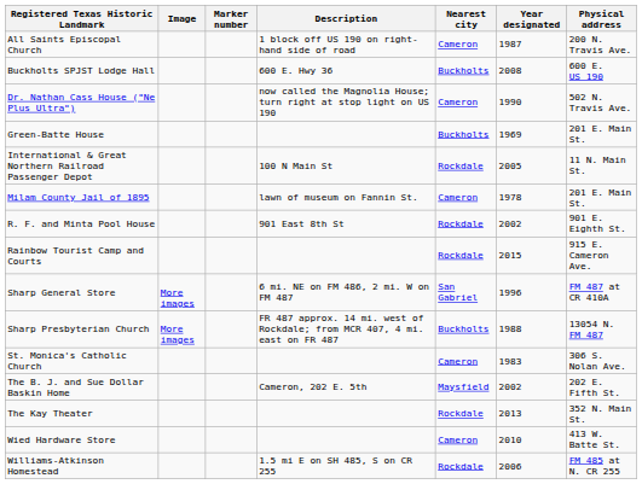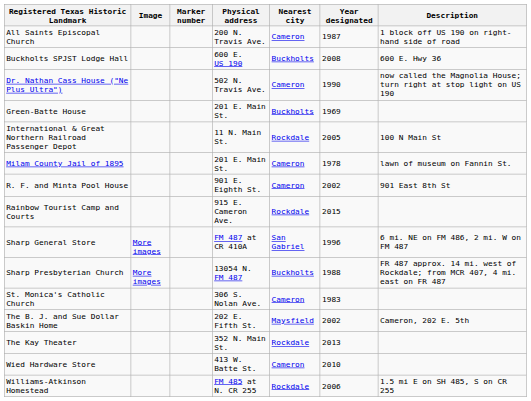 <table class="wikitable sortable">
 <tr>
 <th>Registered Texas Historic Landmark</th>
 <th>Image</th>
 <th>Marker number</th>
-<th>Description</th>
+<th>Physical address</th>
 <th>Nearest city</th>
 <th>Year designated</th>
-<th>Physical address</th>
+<th>Description</th>
 </tr>
 <tr>
 <td>All Saints Episcopal Church</td>
 <td></td>
 <td></td>
-<td>1 block off US 190 on right-hand side of road</td>
+<td>200 N. Travis Ave.<br></td>
 <td><a href='#'>Cameron</a></td>
 <td>1987</td>
-<td>200 N. Travis Ave.<br></td>
+<td>1 block off US 190 on right-hand side of road</td>
 </tr>
 <tr>
 <td>Buckholts SPJST Lodge Hall</td>
 <td></td>
 <td></td>
-<td>600 E. Hwy 36</td>
+<td>600 E. <a href='#'>US 190</a><br></td>
 <td><a href='#'>Buckholts</a></td>
 <td>2008</td>
-<td>600 E. <a href='#'>US 190</a><br></td>
+<td>600 E. Hwy 36</td>
 </tr>
 <tr>
 <td><a href='#'>Dr. Nathan Cass House ("Ne Plus Ultra")</a></td>
 <td></td>
 <td></td>
-<td>now called the Magnolia House; turn right at stop light on US 190</td>
+<td>502 N. Travis Ave.<br></td>
 <td><a href='#'>Cameron</a></td>
 <td>1990</td>
-<td>502 N. Travis Ave.<br></td>
+<td>now called the Magnolia House; turn right at stop light on US 190</td>
 </tr>
 <tr>
 <td>Green-Batte House</td>
 <td></td>
 <td></td>
-<td></td>
+<td>201 E. Main St. <br></td>
 <td><a href='#'>Buckholts</a></td>
 <td>1969</td>
-<td>201 E. Main St. <br></td>
+<td></td>
 </tr>
 <tr>
 <td>International & Great Northern Railroad Passenger Depot</td>
 <td></td>
 <td></td>
-<td>100 N Main St</td>
+<td>11 N. Main St.<br></td>
 <td><a href='#'>Rockdale</a></td>
 <td>2005</td>
-<td>11 N. Main St.<br></td>
+<td>100 N Main St</td>
 </tr>
 <tr>
 <td><a href='#'>Milam County Jail of 1895</a></td>
 <td></td>
 <td></td>
-<td>lawn of museum on Fannin St.</td>
+<td>201 E. Main St.<br></td>
 <td><a href='#'>Cameron</a></td>
 <td>1978</td>
-<td>201 E. Main St.<br></td>
+<td>lawn of museum on Fannin St.</td>
 </tr>
 <tr>
 <td>R. F. and Minta Pool House</td>
 <td></td>
 <td></td>
+<td>901 E. Eighth St.<br></td>
+<td><a href='#'>Cameron</a></td>
+<td>2002</td>
 <td>901 East 8th St</td>
-<td><a href='#'>Rockdale</a></td>
-<td>2002</td>
-<td>901 E. Eighth St.<br></td>
 </tr>
 <tr>
 <td>Rainbow Tourist Camp and Courts</td>
 <td></td>
 <td></td>
-<td></td>
+<td>915 E. Cameron Ave.<br></td>
 <td><a href='#'>Rockdale</a></td>
 <td>2015</td>
-<td>915 E. Cameron Ave.<br></td>
+<td></td>
 </tr>
 <tr>
 <td>Sharp General Store</td>
 <td><br> <a href='#'>More images</a></td>
 <td></td>
-<td>6 mi. NE on FM 486, 2 mi. W on FM 487</td>
+<td><a href='#'>FM 487</a> at CR 410A<br></td>
 <td><a href='#'>San Gabriel</a></td>
 <td>1996</td>
-<td><a href='#'>FM 487</a> at CR 410A<br></td>
+<td>6 mi. NE on FM 486, 2 mi. W on FM 487</td>
 </tr>
 <tr>
 <td>Sharp Presbyterian Church</td>
 <td><br> <a href='#'>More images</a></td>
 <td></td>
-<td>FR 487 approx. 14 mi. west of Rockdale; from MCR 407, 4 mi. east on FR 487</td>
+<td>13054 N. <a href='#'>FM 487</a><br></td>
 <td><a href='#'>Buckholts</a></td>
 <td>1988</td>
-<td>13054 N. <a href='#'>FM 487</a><br></td>
+<td>FR 487 approx. 14 mi. west of Rockdale; from MCR 407, 4 mi. east on FR 487</td>
 </tr>
 <tr>
 <td>St. Monica's Catholic Church</td>
 <td></td>
 <td></td>
-<td></td>
+<td>306 S. Nolan Ave.<br></td>
 <td><a href='#'>Cameron</a></td>
 <td>1983</td>
-<td>306 S. Nolan Ave.<br></td>
+<td></td>
 </tr>
 <tr>
 <td>The B. J. and Sue Dollar Baskin Home</td>
 <td></td>
 <td></td>
-<td>Cameron, 202 E. 5th</td>
+<td>202 E. Fifth St.<br></td>
 <td><a href='#'>Maysfield</a></td>
 <td>2002</td>
-<td>202 E. Fifth St.<br></td>
+<td>Cameron, 202 E. 5th</td>
 </tr>
 <tr>
 <td>The Kay Theater</td>
 <td></td>
 <td></td>
-<td></td>
+<td>352 N. Main St.<br></td>
 <td><a href='#'>Rockdale</a></td>
 <td>2013</td>
-<td>352 N. Main St.<br></td>
+<td></td>
 </tr>
 <tr>
 <td>Wied Hardware Store</td>
 <td></td>
 <td></td>
-<td></td>
+<td>413 W. Batte St.<br></td>
 <td><a href='#'>Cameron</a></td>
 <td>2010</td>
-<td>413 W. Batte St.<br></td>
+<td></td>
 </tr>
 <tr>
 <td>Williams-Atkinson Homestead</td>
 <td></td>
 <td></td>
-<td>1.5 mi E on SH 485, S on CR 255</td>
+<td><a href='#'>FM 485</a> at N. CR 255<br></td>
 <td><a href='#'>Rockdale</a></td>
 <td>2006</td>
-<td><a href='#'>FM 485</a> at N. CR 255<br></td>
+<td>1.5 mi E on SH 485, S on CR 255</td>
 </tr>
 </table>
